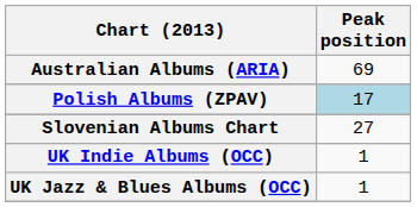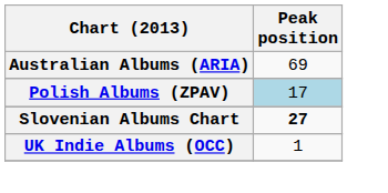 <table class="wikitable sortable plainrowheaders" style="text-align:center">
 <tr>
 <th scope="col">Chart (2013)</th>
 <th scope="col">Peak<br>position</th>
 </tr>
 <tr>
 <th scope="row">Australian Albums (<a href='#'>ARIA</a>)</th>
 <td>69</td>
 </tr>
 <tr>
 </tr>
 <tr>
 </tr>
 <tr>
 </tr>
 <tr>
 </tr>
 <tr>
 </tr>
 <tr>
 </tr>
 <tr>
 </tr>
 <tr>
 </tr>
 <tr>
 </tr>
 <tr>
 <th scope="row"><a href='#'>Polish Albums</a> (ZPAV)</th>
 <td style="background: lightblue;">17</td>
 </tr>
 <tr>
 </tr>
 <tr>
 <th scope="row">Slovenian Albums Chart</th>
-<td>27</td>
+<td><strong>27</strong></td>
 </tr>
 <tr>
 </tr>
 <tr>
 </tr>
 <tr>
 <th scope="row"><a href='#'>UK Indie Albums</a> (<a href='#'>OCC</a>)</th>
 <td>1</td>
 </tr>
 <tr>
-<th scope="row">UK Jazz & Blues Albums (<a href='#'>OCC</a>)</th>
-<td>1</td>
-</tr>
-<tr>
 </tr>
 </table>
